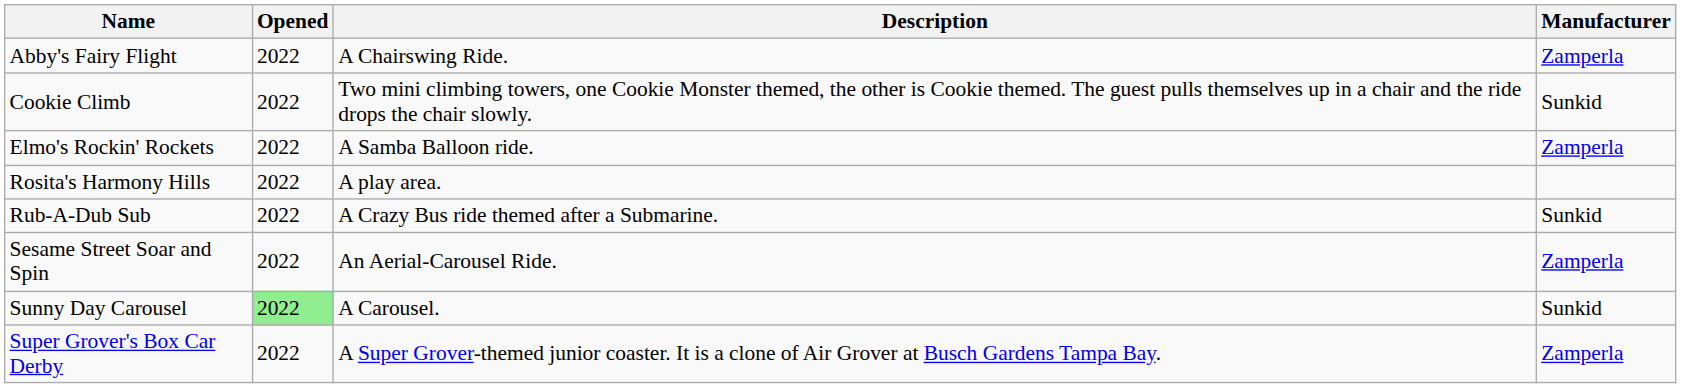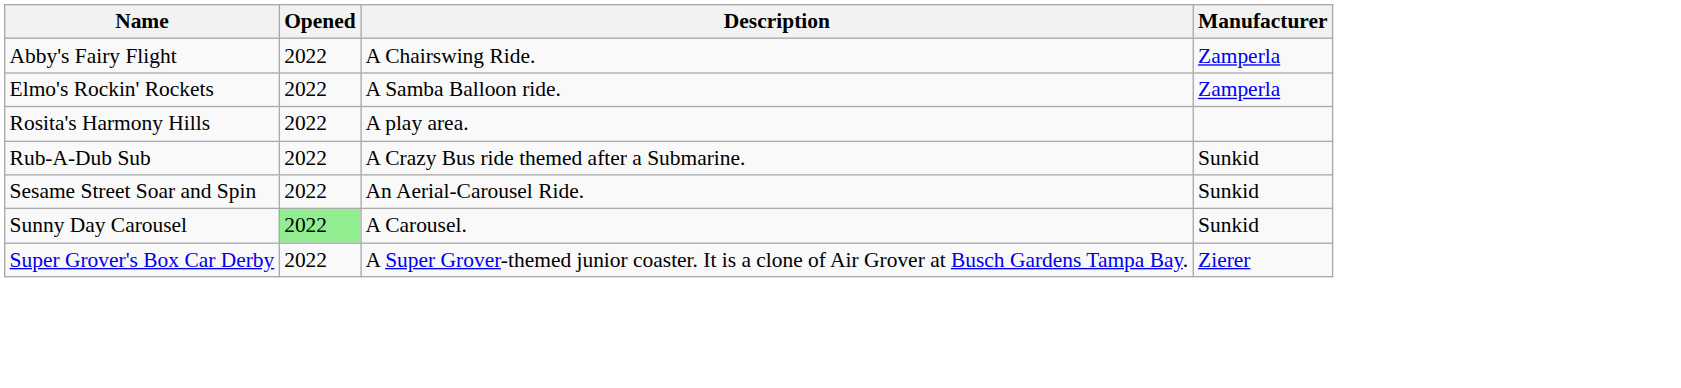 <table class="wikitable">
 <tr>
 <th>Name</th>
 <th>Opened</th>
 <th>Description</th>
 <th>Manufacturer</th>
 </tr>
 <tr>
 <td>Abby's Fairy Flight</td>
 <td>2022</td>
 <td>A Chairswing Ride.</td>
 <td><a href='#'>Zamperla</a></td>
-</tr>
-<tr>
-<td>Cookie Climb</td>
-<td>2022</td>
-<td>Two mini climbing towers, one Cookie Monster themed, the other is Cookie themed. The guest pulls themselves up in a chair and the ride drops the chair slowly.</td>
-<td>Sunkid</td>
 </tr>
 <tr>
 <td>Elmo's Rockin' Rockets</td>
 <td>2022</td>
 <td>A Samba Balloon ride.</td>
 <td><a href='#'>Zamperla</a></td>
 </tr>
 <tr>
 <td>Rosita's Harmony Hills</td>
 <td>2022</td>
 <td>A play area.</td>
 <td></td>
 </tr>
 <tr>
 <td>Rub-A-Dub Sub</td>
 <td>2022</td>
 <td>A Crazy Bus ride themed after a Submarine.</td>
 <td>Sunkid</td>
 </tr>
 <tr>
 <td>Sesame Street Soar and Spin</td>
 <td>2022</td>
 <td>An Aerial-Carousel Ride.</td>
-<td><a href='#'>Zamperla</a></td>
+<td>Sunkid</td>
 </tr>
 <tr>
 <td>Sunny Day Carousel</td>
 <td style="background: lightgreen;">2022</td>
 <td>A Carousel.</td>
 <td>Sunkid</td>
 </tr>
 <tr>
 <td><a href='#'>Super Grover's Box Car Derby</a></td>
 <td>2022</td>
 <td>A <a href='#'>Super Grover</a>-themed junior coaster. It is a clone of Air Grover at <a href='#'>Busch Gardens Tampa Bay</a>.</td>
-<td><a href='#'>Zamperla</a></td>
+<td><a href='#'>Zierer</a></td>
 </tr>
 </table>
